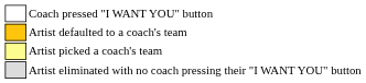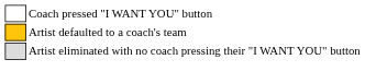 <table class="toccolours" style="font-size: 90%; white-space: nowrap;">
 <tr>
 <td style="background:#ffffff; border:1px solid black;">  <strong></strong>  </td>
 <td>Coach pressed "I WANT YOU" button</td>
 </tr>
 <tr>
 <td style="background:#ffc40c; border:1px solid black;">      </td>
 <td>Artist defaulted to a coach's team</td>
 </tr>
 <tr>
-<td style="background:#fdfc8f; border:1px solid black;">      </td>
-<td style="padding-right: 8px">Artist picked a coach's team</td>
-</tr>
-<tr>
 <td style="background:#dcdcdc; border:1px solid black;">      </td>
 <td>Artist eliminated with no coach pressing their "I WANT YOU" button</td>
 </tr>
 </table>
